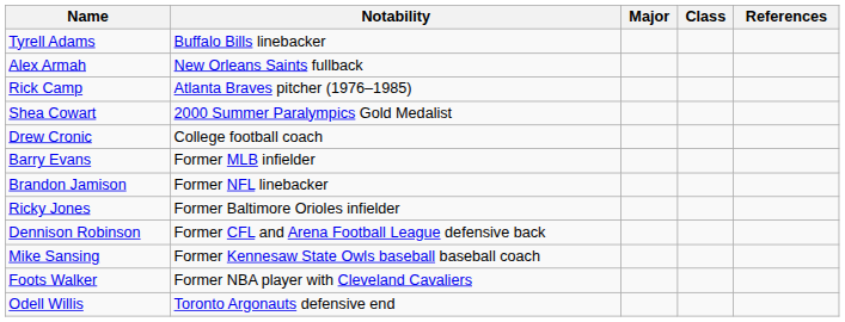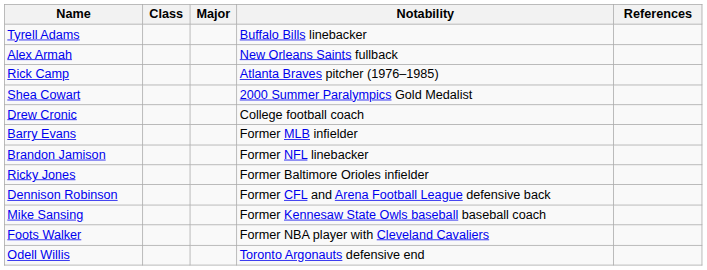 <table class="wikitable sortable" style="width:100%;">
 <tr>
 <th>Name</th>
+<th>Class</th>
+<th>Major</th>
 <th>Notability</th>
-<th>Major</th>
-<th>Class</th>
 <th>References</th>
 </tr>
 <tr>
 <td><a href='#'>Tyrell Adams</a></td>
-<td><a href='#'>Buffalo Bills</a> linebacker</td>
 <td></td>
 <td></td>
+<td><a href='#'>Buffalo Bills</a> linebacker</td>
 <td></td>
 </tr>
 <tr>
 <td><a href='#'>Alex Armah</a></td>
-<td><a href='#'>New Orleans Saints</a> fullback</td>
 <td></td>
 <td></td>
+<td><a href='#'>New Orleans Saints</a> fullback</td>
 <td></td>
 </tr>
 <tr>
 <td><a href='#'>Rick Camp</a></td>
-<td><a href='#'>Atlanta Braves</a> pitcher (1976–1985)</td>
 <td></td>
 <td></td>
+<td><a href='#'>Atlanta Braves</a> pitcher (1976–1985)</td>
 <td></td>
 </tr>
 <tr>
 <td><a href='#'>Shea Cowart</a></td>
-<td><a href='#'>2000 Summer Paralympics</a> Gold Medalist</td>
 <td></td>
 <td></td>
+<td><a href='#'>2000 Summer Paralympics</a> Gold Medalist</td>
 <td></td>
 </tr>
 <tr>
 <td><a href='#'>Drew Cronic</a></td>
-<td>College football coach</td>
 <td></td>
 <td></td>
+<td>College football coach</td>
 <td></td>
 </tr>
 <tr>
 <td><a href='#'>Barry Evans</a></td>
-<td>Former <a href='#'>MLB</a> infielder</td>
 <td></td>
 <td></td>
+<td>Former <a href='#'>MLB</a> infielder</td>
 <td></td>
 </tr>
 <tr>
 <td><a href='#'>Brandon Jamison</a></td>
-<td>Former <a href='#'>NFL</a> linebacker</td>
 <td></td>
 <td></td>
+<td>Former <a href='#'>NFL</a> linebacker</td>
 <td></td>
 </tr>
 <tr>
 <td><a href='#'>Ricky Jones</a></td>
-<td>Former Baltimore Orioles infielder</td>
 <td></td>
 <td></td>
+<td>Former Baltimore Orioles infielder</td>
 <td></td>
 </tr>
 <tr>
 <td><a href='#'>Dennison Robinson</a></td>
-<td>Former <a href='#'>CFL</a> and <a href='#'>Arena Football League</a> defensive back</td>
 <td></td>
 <td></td>
+<td>Former <a href='#'>CFL</a> and <a href='#'>Arena Football League</a> defensive back</td>
 <td></td>
 </tr>
 <tr>
 <td><a href='#'>Mike Sansing</a></td>
-<td>Former <a href='#'>Kennesaw State Owls baseball</a> baseball coach</td>
 <td></td>
 <td></td>
+<td>Former <a href='#'>Kennesaw State Owls baseball</a> baseball coach</td>
 <td></td>
 </tr>
 <tr>
 <td><a href='#'>Foots Walker</a></td>
-<td>Former NBA player with <a href='#'>Cleveland Cavaliers</a></td>
 <td></td>
 <td></td>
+<td>Former NBA player with <a href='#'>Cleveland Cavaliers</a></td>
 <td></td>
 </tr>
 <tr>
 <td><a href='#'>Odell Willis</a></td>
-<td><a href='#'>Toronto Argonauts</a> defensive end</td>
 <td></td>
 <td></td>
+<td><a href='#'>Toronto Argonauts</a> defensive end</td>
 <td></td>
 </tr>
 </table>
